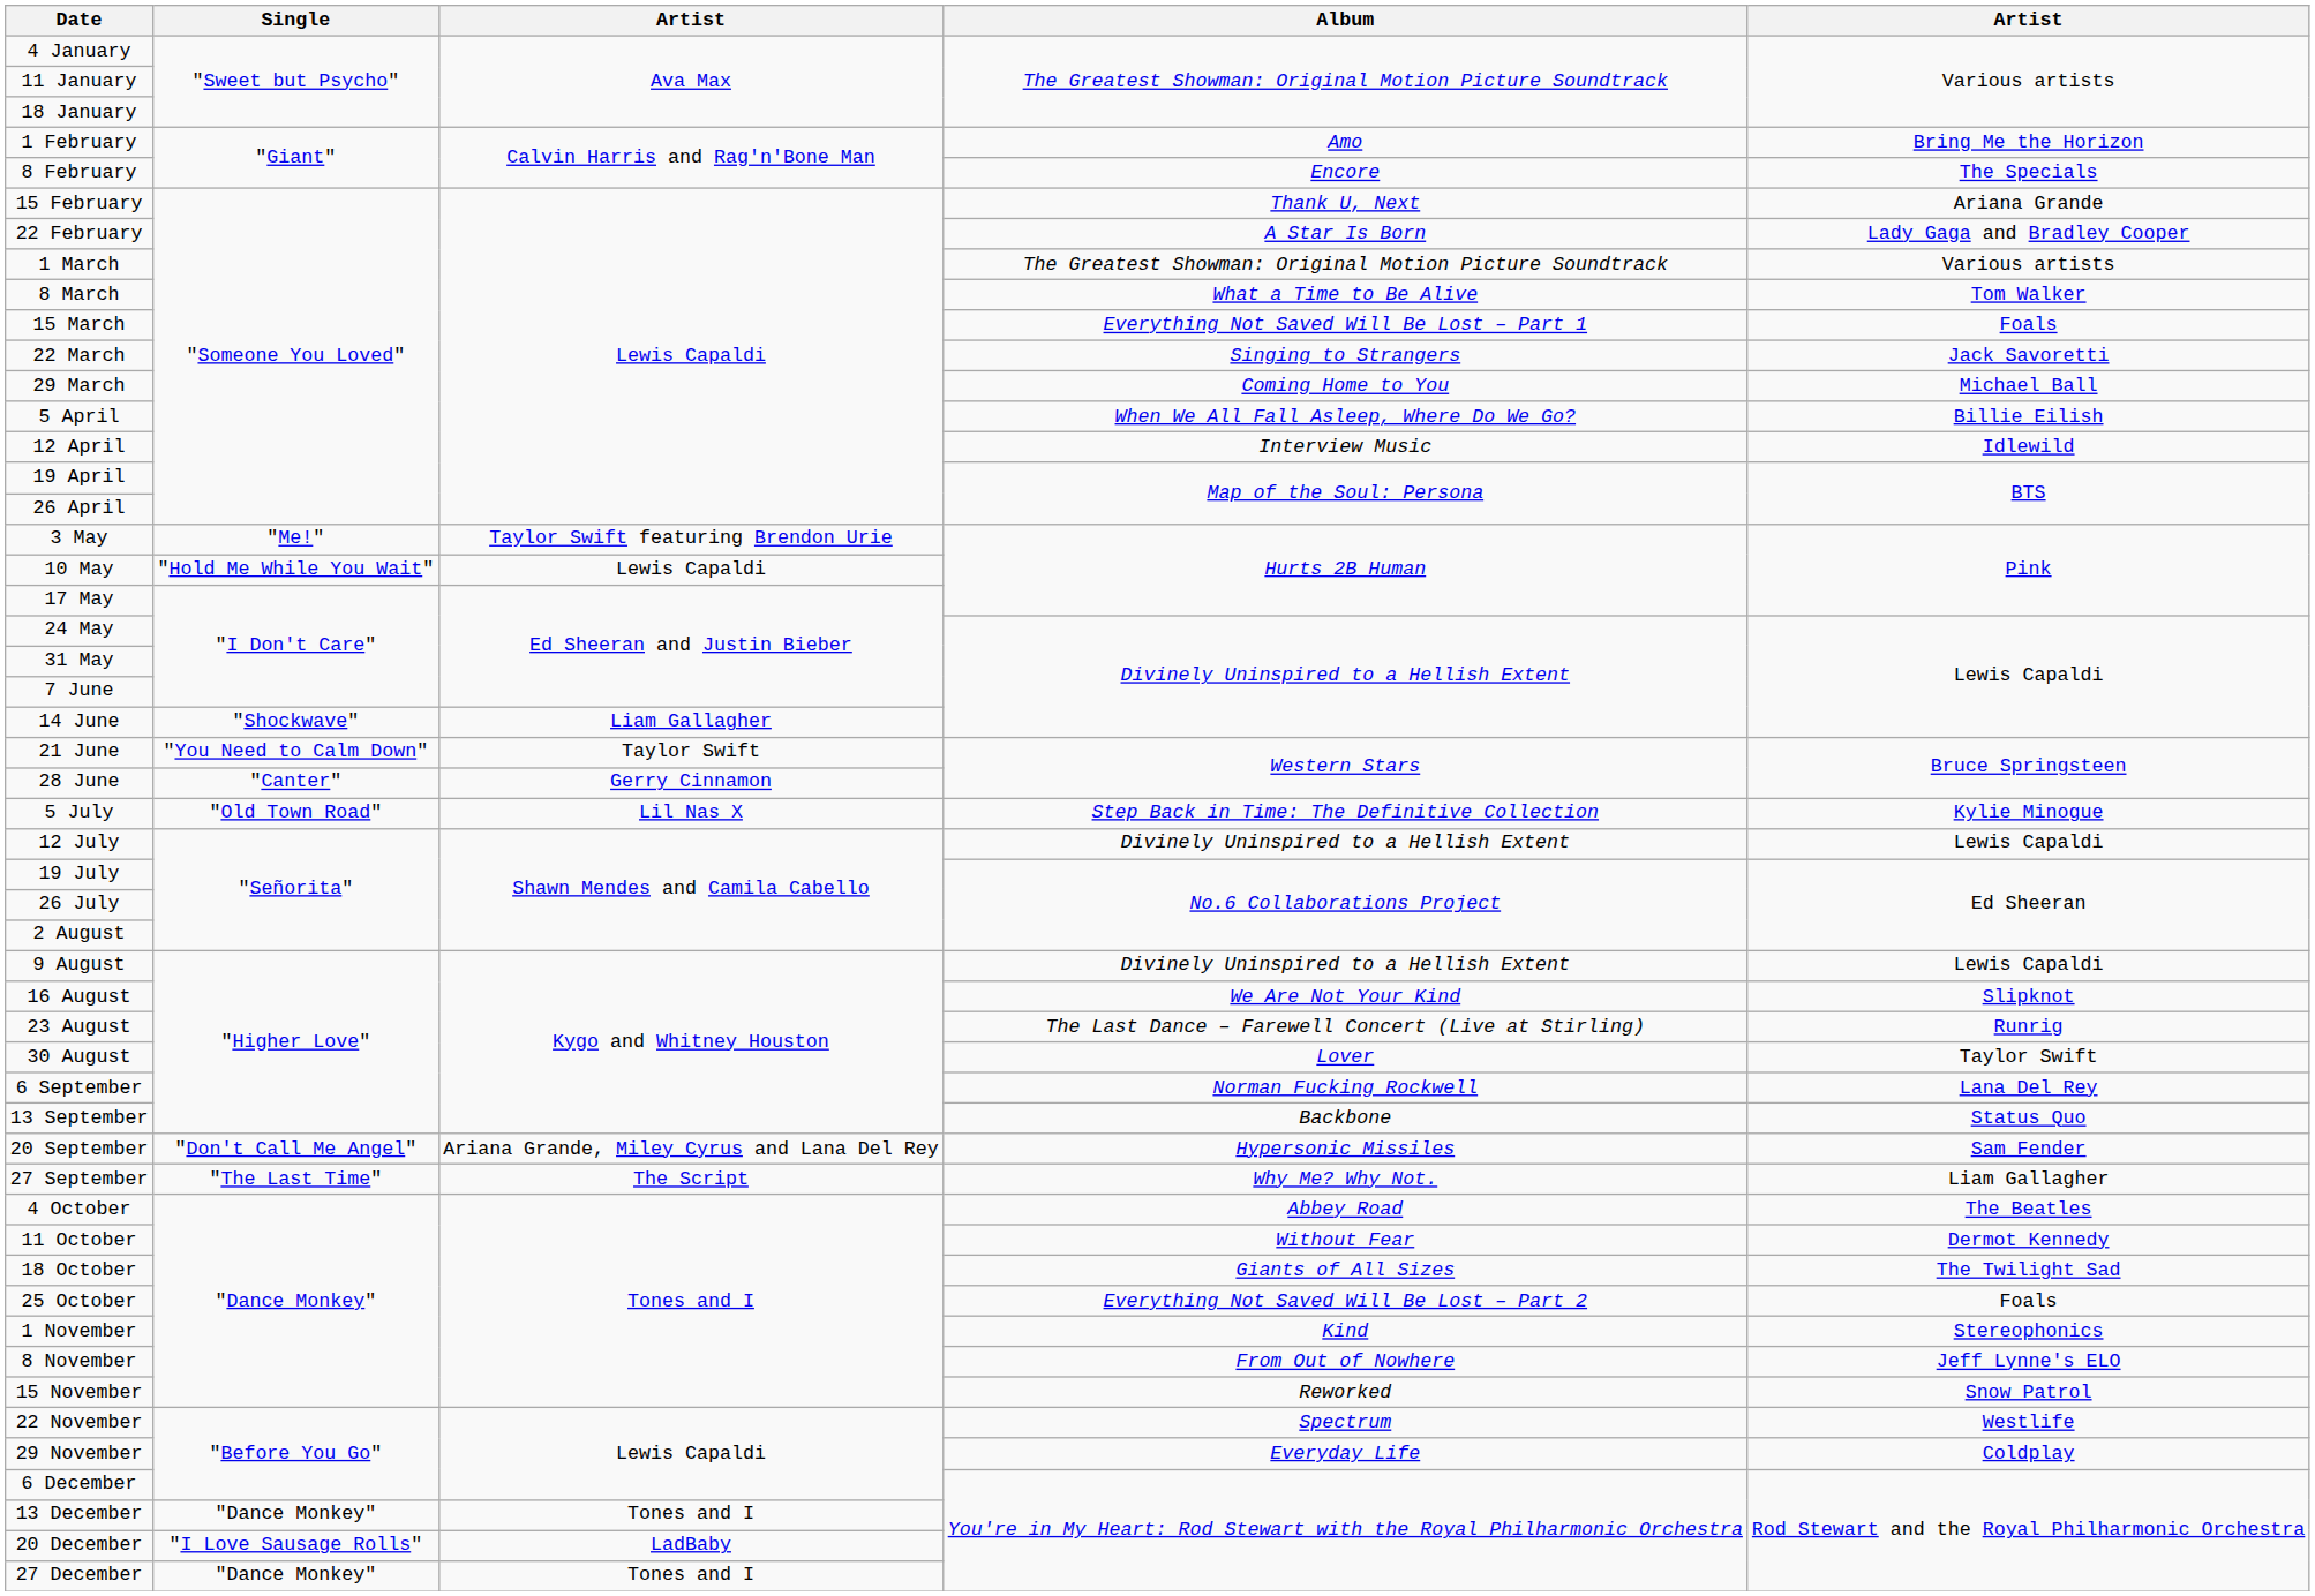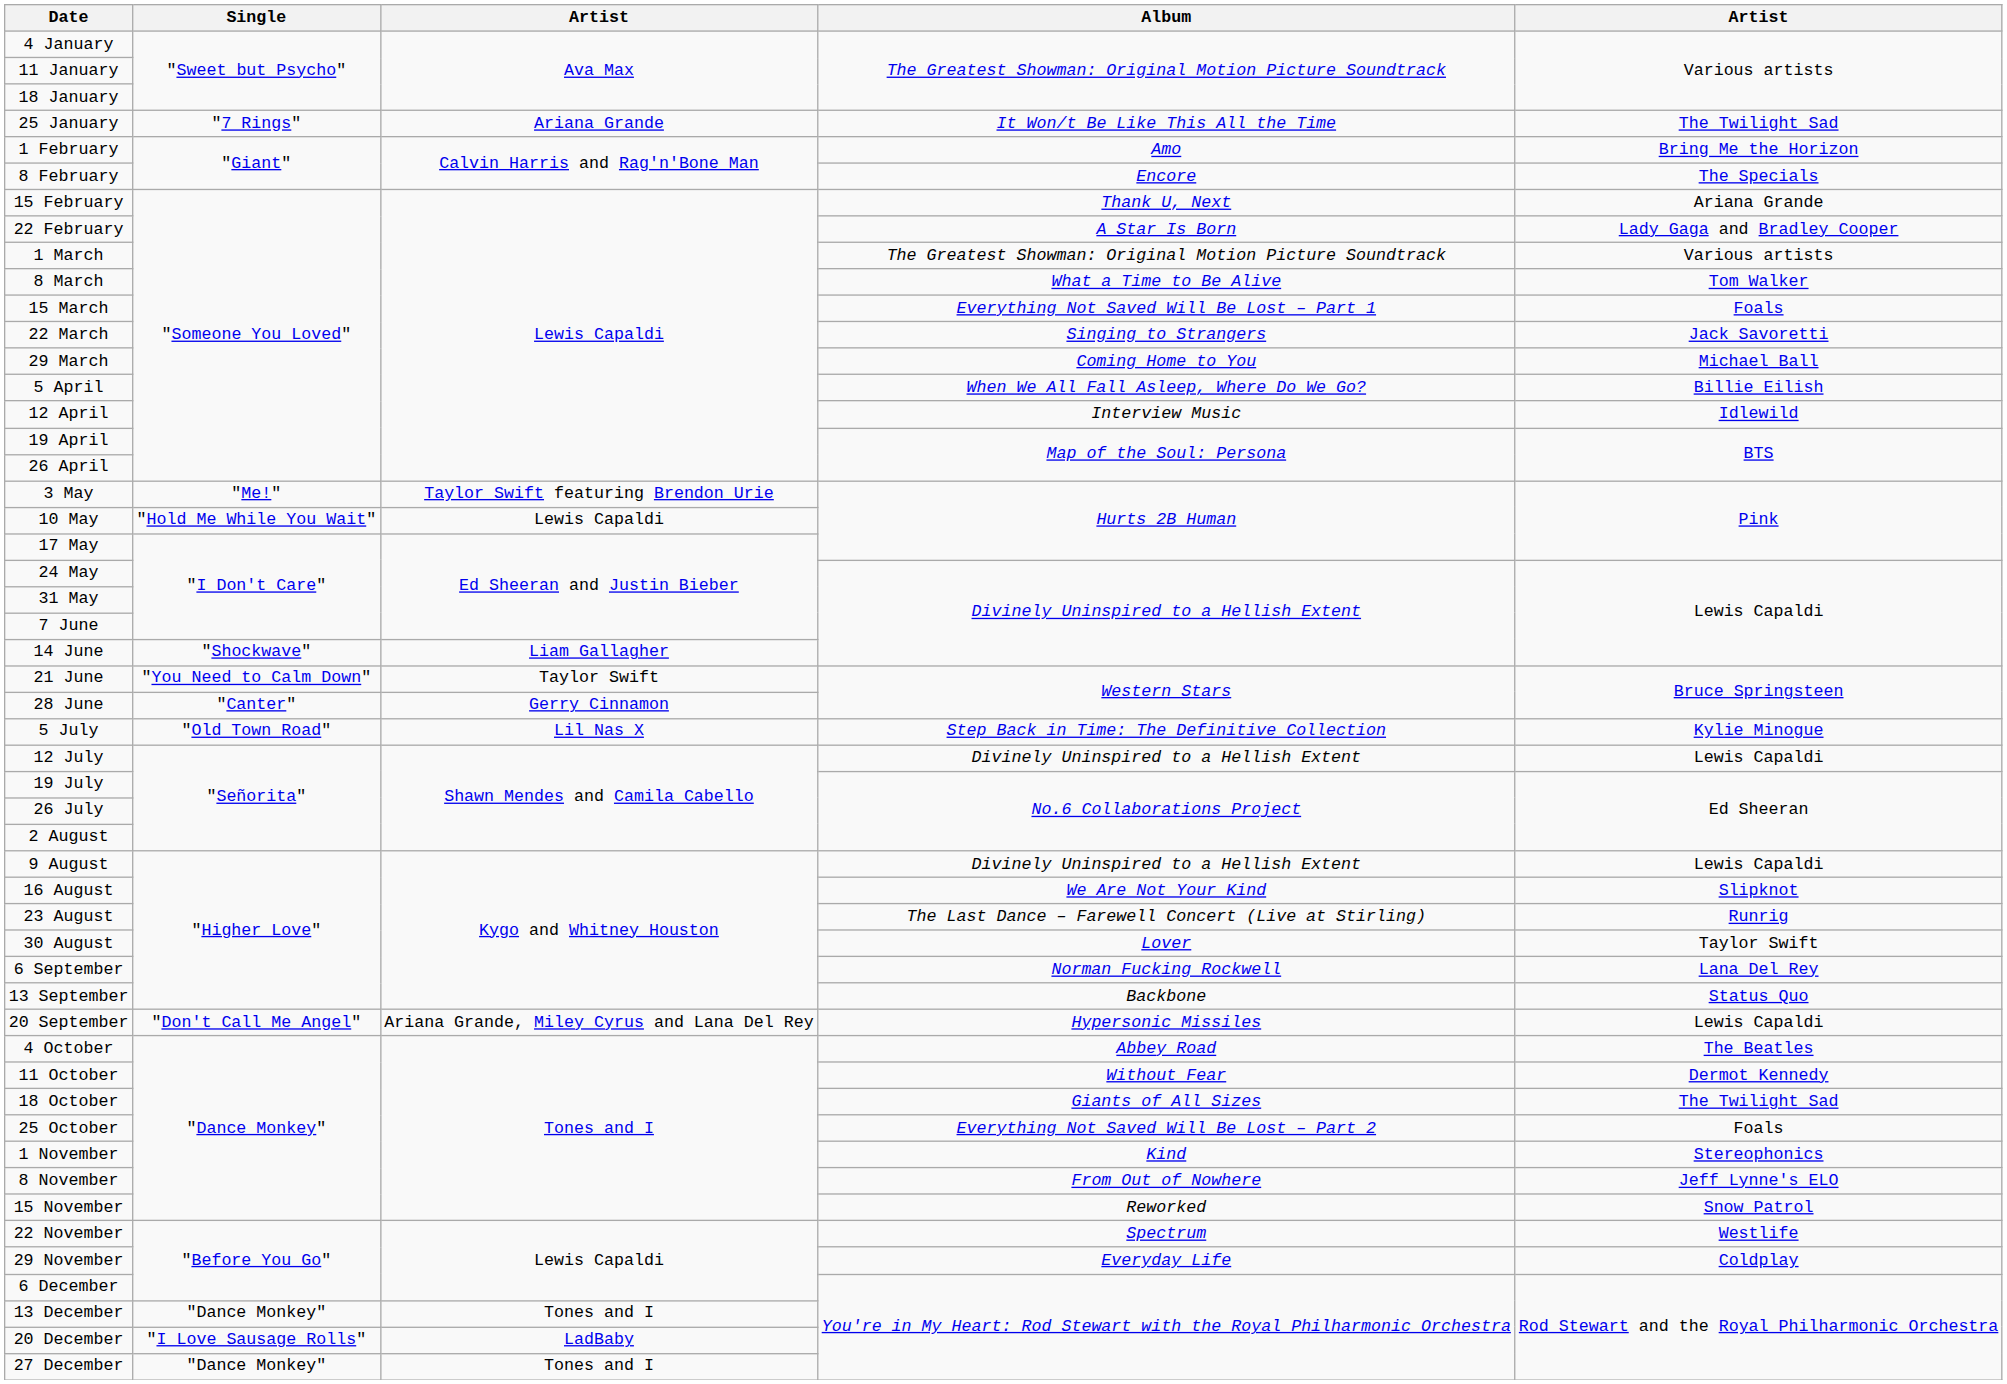 <table class="wikitable" style="font-size:97%; text-align:center;">
 <tr>
 <th>Date</th>
 <th>Single</th>
 <th>Artist</th>
 <th>Album</th>
 <th>Artist</th>
 </tr>
 <tr>
 <td>4 January</td>
 <td rowspan="3">"<a href='#'>Sweet but Psycho</a>"</td>
 <td rowspan="3"><a href='#'>Ava Max</a></td>
 <td rowspan="3"><em><a href='#'>The Greatest Showman: Original Motion Picture Soundtrack</a></em></td>
 <td rowspan="3">Various artists</td>
 </tr>
 <tr>
 <td>11 January</td>
 </tr>
 <tr>
 <td>18 January</td>
+</tr>
+<tr>
+<td>25 January</td>
+<td>"<a href='#'>7 Rings</a>"</td>
+<td><a href='#'>Ariana Grande</a></td>
+<td><em><a href='#'>It Won/t Be Like This All the Time</a></em></td>
+<td><a href='#'>The Twilight Sad</a></td>
 </tr>
 <tr>
 <td>1 February</td>
 <td rowspan="2">"<a href='#'>Giant</a>"</td>
 <td rowspan="2"><a href='#'>Calvin Harris</a> and <a href='#'>Rag'n'Bone Man</a></td>
 <td><em><a href='#'>Amo</a></em></td>
 <td><a href='#'>Bring Me the Horizon</a></td>
 </tr>
 <tr>
 <td>8 February</td>
 <td><em><a href='#'>Encore</a></em></td>
 <td><a href='#'>The Specials</a></td>
 </tr>
 <tr>
 <td>15 February</td>
 <td rowspan="11">"<a href='#'>Someone You Loved</a>"</td>
 <td rowspan="11"><a href='#'>Lewis Capaldi</a></td>
 <td><em><a href='#'>Thank U, Next</a></em></td>
 <td>Ariana Grande</td>
 </tr>
 <tr>
 <td>22 February</td>
 <td><em><a href='#'>A Star Is Born</a></em></td>
 <td><a href='#'>Lady Gaga</a> and <a href='#'>Bradley Cooper</a></td>
 </tr>
 <tr>
 <td>1 March</td>
 <td><em>The Greatest Showman: Original Motion Picture Soundtrack</em></td>
 <td>Various artists</td>
 </tr>
 <tr>
 <td>8 March</td>
 <td><em><a href='#'>What a Time to Be Alive</a></em></td>
 <td><a href='#'>Tom Walker</a></td>
 </tr>
 <tr>
 <td>15 March</td>
 <td><em><a href='#'>Everything Not Saved Will Be Lost – Part 1</a></em></td>
 <td><a href='#'>Foals</a></td>
 </tr>
 <tr>
 <td>22 March</td>
 <td><em><a href='#'>Singing to Strangers</a></em></td>
 <td><a href='#'>Jack Savoretti</a></td>
 </tr>
 <tr>
 <td>29 March</td>
 <td><em><a href='#'>Coming Home to You</a></em></td>
 <td><a href='#'>Michael Ball</a></td>
 </tr>
 <tr>
 <td>5 April</td>
 <td><em><a href='#'>When We All Fall Asleep, Where Do We Go?</a></em></td>
 <td><a href='#'>Billie Eilish</a></td>
 </tr>
 <tr>
 <td>12 April</td>
 <td><em>Interview Music</em></td>
 <td><a href='#'>Idlewild</a></td>
 </tr>
 <tr>
 <td>19 April</td>
 <td rowspan="2"><em><a href='#'>Map of the Soul: Persona</a></em></td>
 <td rowspan="2"><a href='#'>BTS</a></td>
 </tr>
 <tr>
 <td>26 April</td>
 </tr>
 <tr>
 <td>3 May</td>
 <td>"<a href='#'>Me!</a>"</td>
 <td><a href='#'>Taylor Swift</a> featuring <a href='#'>Brendon Urie</a></td>
 <td rowspan="3"><em><a href='#'>Hurts 2B Human</a></em></td>
 <td rowspan="3"><a href='#'>Pink</a></td>
 </tr>
 <tr>
 <td>10 May</td>
 <td>"<a href='#'>Hold Me While You Wait</a>"</td>
 <td>Lewis Capaldi</td>
 </tr>
 <tr>
 <td>17 May</td>
 <td rowspan="4">"<a href='#'>I Don't Care</a>"</td>
 <td rowspan="4"><a href='#'>Ed Sheeran</a> and <a href='#'>Justin Bieber</a></td>
 </tr>
 <tr>
 <td>24 May</td>
 <td rowspan="4"><em><a href='#'>Divinely Uninspired to a Hellish Extent</a></em></td>
 <td rowspan="4">Lewis Capaldi</td>
 </tr>
 <tr>
 <td>31 May</td>
 </tr>
 <tr>
 <td>7 June</td>
 </tr>
 <tr>
 <td>14 June</td>
 <td>"<a href='#'>Shockwave</a>"</td>
 <td><a href='#'>Liam Gallagher</a></td>
 </tr>
 <tr>
 <td>21 June</td>
 <td>"<a href='#'>You Need to Calm Down</a>"</td>
 <td>Taylor Swift</td>
 <td rowspan="2"><em><a href='#'>Western Stars</a></em></td>
 <td rowspan="2"><a href='#'>Bruce Springsteen</a></td>
 </tr>
 <tr>
 <td>28 June</td>
 <td>"<a href='#'>Canter</a>"</td>
 <td><a href='#'>Gerry Cinnamon</a></td>
 </tr>
 <tr>
 <td>5 July</td>
 <td>"<a href='#'>Old Town Road</a>"</td>
 <td><a href='#'>Lil Nas X</a></td>
 <td><em><a href='#'>Step Back in Time: The Definitive Collection</a></em></td>
 <td><a href='#'>Kylie Minogue</a></td>
 </tr>
 <tr>
 <td>12 July</td>
 <td rowspan="4">"<a href='#'>Señorita</a>"</td>
 <td rowspan="4"><a href='#'>Shawn Mendes</a> and <a href='#'>Camila Cabello</a></td>
 <td><em>Divinely Uninspired to a Hellish Extent</em></td>
 <td>Lewis Capaldi</td>
 </tr>
 <tr>
 <td>19 July</td>
 <td rowspan="3"><em><a href='#'>No.6 Collaborations Project</a></em></td>
 <td rowspan="3">Ed Sheeran</td>
 </tr>
 <tr>
 <td>26 July</td>
 </tr>
 <tr>
 <td>2 August</td>
 </tr>
 <tr>
 <td>9 August</td>
 <td rowspan="6">"<a href='#'>Higher Love</a>"</td>
 <td rowspan="6"><a href='#'>Kygo</a> and <a href='#'>Whitney Houston</a></td>
 <td><em>Divinely Uninspired to a Hellish Extent</em></td>
 <td>Lewis Capaldi</td>
 </tr>
 <tr>
 <td>16 August</td>
 <td><em><a href='#'>We Are Not Your Kind</a></em></td>
 <td><a href='#'>Slipknot</a></td>
 </tr>
 <tr>
 <td>23 August</td>
 <td><em>The Last Dance – Farewell Concert (Live at Stirling)</em></td>
 <td><a href='#'>Runrig</a></td>
 </tr>
 <tr>
 <td>30 August</td>
 <td><em><a href='#'>Lover</a></em></td>
 <td>Taylor Swift</td>
 </tr>
 <tr>
 <td>6 September</td>
 <td><em><a href='#'>Norman Fucking Rockwell</a></em></td>
 <td><a href='#'>Lana Del Rey</a></td>
 </tr>
 <tr>
 <td>13 September</td>
 <td><em>Backbone</em></td>
 <td><a href='#'>Status Quo</a></td>
 </tr>
 <tr>
 <td>20 September</td>
 <td>"<a href='#'>Don't Call Me Angel</a>"</td>
 <td>Ariana Grande, <a href='#'>Miley Cyrus</a> and Lana Del Rey</td>
 <td><em><a href='#'>Hypersonic Missiles</a></em></td>
-<td><a href='#'>Sam Fender</a></td>
-</tr>
-<tr>
-<td>27 September</td>
-<td>"<a href='#'>The Last Time</a>"</td>
-<td><a href='#'>The Script</a></td>
-<td><em><a href='#'>Why Me? Why Not.</a></em></td>
-<td>Liam Gallagher</td>
+<td>Lewis Capaldi</td>
 </tr>
 <tr>
 <td>4 October</td>
 <td rowspan="7">"<a href='#'>Dance Monkey</a>"</td>
 <td rowspan="7"><a href='#'>Tones and I</a></td>
 <td><em><a href='#'>Abbey Road</a></em></td>
 <td><a href='#'>The Beatles</a></td>
 </tr>
 <tr>
 <td>11 October</td>
 <td><em><a href='#'>Without Fear</a></em></td>
 <td><a href='#'>Dermot Kennedy</a></td>
 </tr>
 <tr>
 <td>18 October</td>
 <td><em><a href='#'>Giants of All Sizes</a></em></td>
 <td><a href='#'>The Twilight Sad</a></td>
 </tr>
 <tr>
 <td>25 October</td>
 <td><em><a href='#'>Everything Not Saved Will Be Lost – Part 2</a></em></td>
 <td>Foals</td>
 </tr>
 <tr>
 <td>1 November</td>
 <td><em><a href='#'>Kind</a></em></td>
 <td><a href='#'>Stereophonics</a></td>
 </tr>
 <tr>
 <td>8 November</td>
 <td><em><a href='#'>From Out of Nowhere</a></em></td>
 <td><a href='#'>Jeff Lynne's ELO</a></td>
 </tr>
 <tr>
 <td>15 November</td>
 <td><em>Reworked</em></td>
 <td><a href='#'>Snow Patrol</a></td>
 </tr>
 <tr>
 <td>22 November</td>
 <td rowspan="3">"<a href='#'>Before You Go</a>"</td>
 <td rowspan="3">Lewis Capaldi</td>
 <td><em><a href='#'>Spectrum</a></em></td>
 <td><a href='#'>Westlife</a></td>
 </tr>
 <tr>
 <td>29 November</td>
 <td><em><a href='#'>Everyday Life</a></em></td>
 <td><a href='#'>Coldplay</a></td>
 </tr>
 <tr>
 <td>6 December</td>
 <td rowspan="4"><em><a href='#'>You're in My Heart: Rod Stewart with the Royal Philharmonic Orchestra</a></em></td>
 <td rowspan="4"><a href='#'>Rod Stewart</a> and the <a href='#'>Royal Philharmonic Orchestra</a></td>
 </tr>
 <tr>
 <td>13 December</td>
 <td>"Dance Monkey"</td>
 <td>Tones and I</td>
 </tr>
 <tr>
 <td>20 December</td>
 <td>"<a href='#'>I Love Sausage Rolls</a>"</td>
 <td><a href='#'>LadBaby</a></td>
 </tr>
 <tr>
 <td>27 December</td>
 <td>"Dance Monkey"</td>
 <td>Tones and I</td>
 </tr>
 </table>
